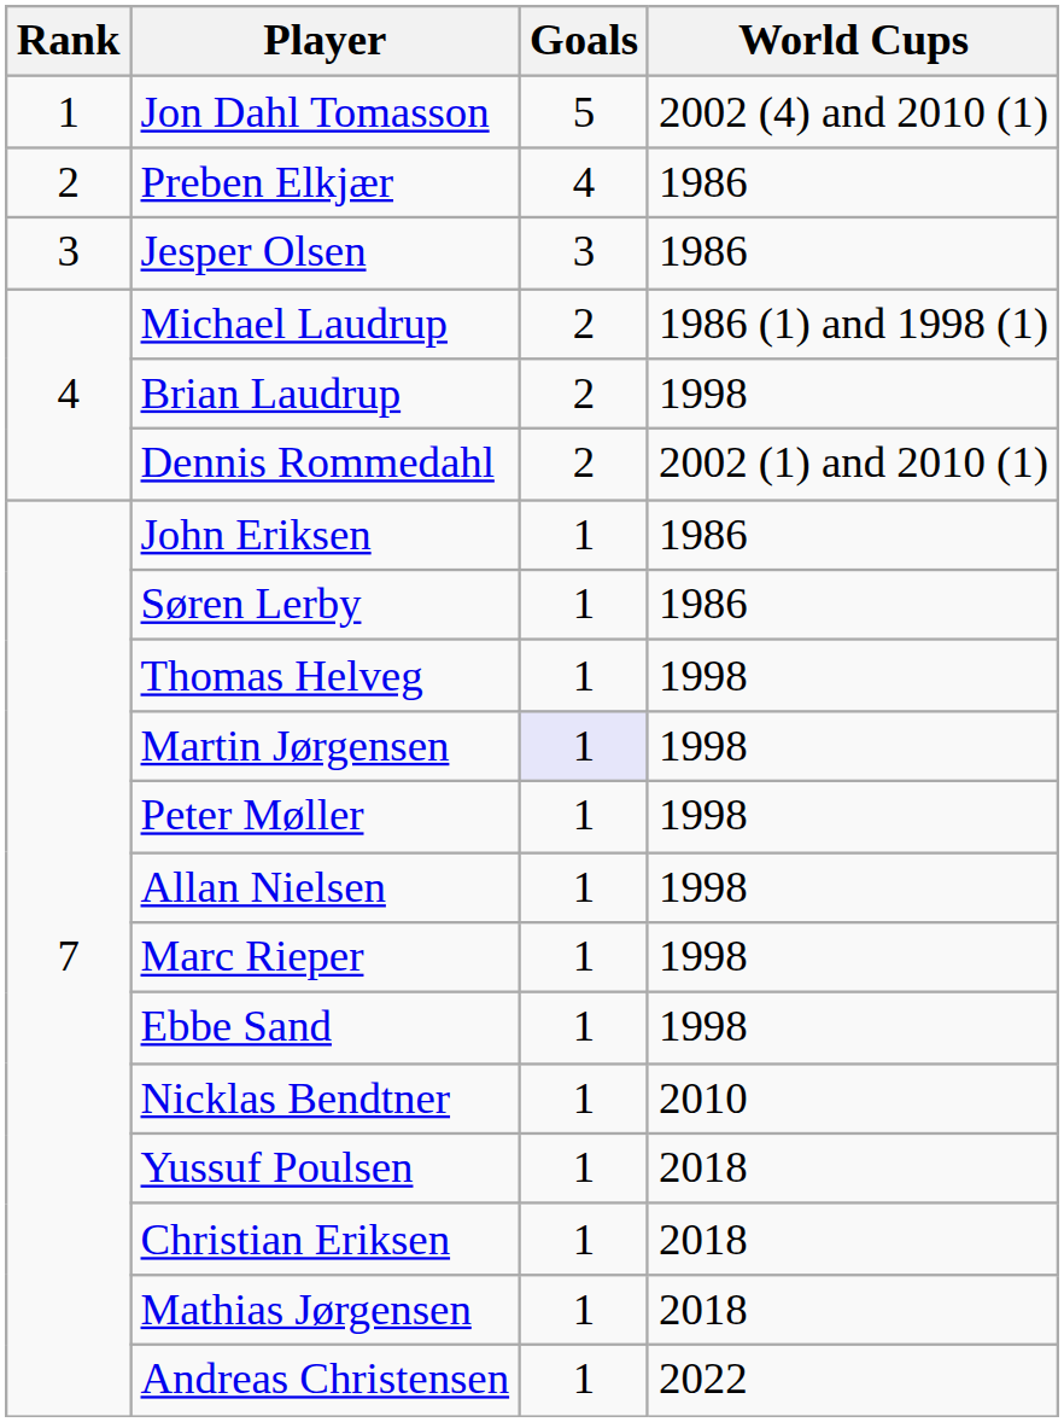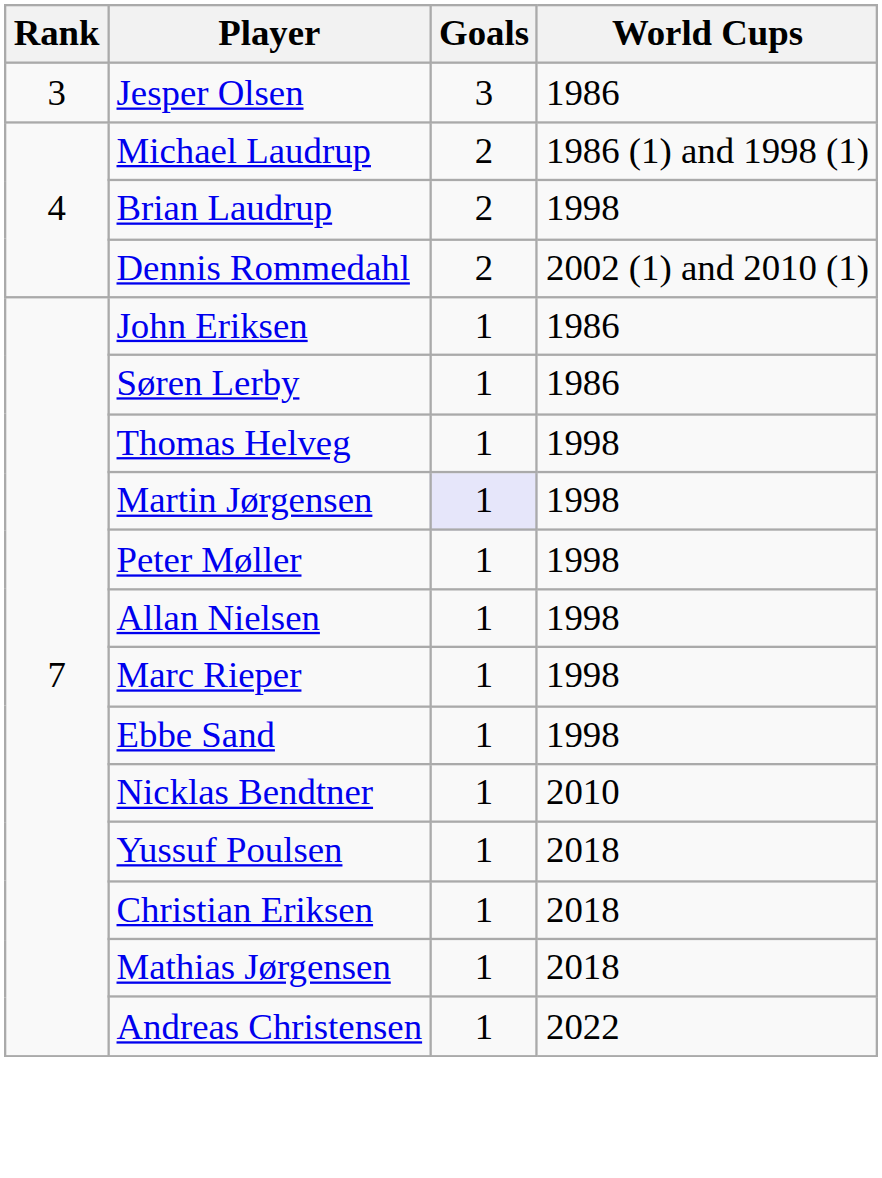 <table class="wikitable" style="text-align: left;">
 <tr>
 <th>Rank</th>
 <th>Player</th>
 <th>Goals</th>
 <th>World Cups</th>
-</tr>
-<tr>
-<td align=center>1</td>
-<td><a href='#'>Jon Dahl Tomasson</a></td>
-<td align=center>5</td>
-<td>2002 (4) and 2010 (1)</td>
-</tr>
-<tr>
-<td align=center>2</td>
-<td><a href='#'>Preben Elkjær</a></td>
-<td align=center>4</td>
-<td>1986</td>
 </tr>
 <tr>
 <td align=center>3</td>
 <td><a href='#'>Jesper Olsen</a></td>
 <td align=center>3</td>
 <td>1986</td>
 </tr>
 <tr>
 <td rowspan=3 align=center>4</td>
 <td><a href='#'>Michael Laudrup</a></td>
 <td align=center>2</td>
 <td>1986 (1) and 1998 (1)</td>
 </tr>
 <tr>
 <td><a href='#'>Brian Laudrup</a></td>
 <td align=center>2</td>
 <td>1998</td>
 </tr>
 <tr>
 <td><a href='#'>Dennis Rommedahl</a></td>
 <td align=center>2</td>
 <td>2002 (1) and 2010 (1)</td>
 </tr>
 <tr>
 <td rowspan=13 align=center>7</td>
 <td><a href='#'>John Eriksen</a></td>
 <td align=center>1</td>
 <td>1986</td>
 </tr>
 <tr>
 <td><a href='#'>Søren Lerby</a></td>
 <td align=center>1</td>
 <td>1986</td>
 </tr>
 <tr>
 <td><a href='#'>Thomas Helveg</a></td>
 <td align=center>1</td>
 <td>1998</td>
 </tr>
 <tr>
 <td><a href='#'>Martin Jørgensen</a></td>
 <td align=center style="background: lavender;">1</td>
 <td>1998</td>
 </tr>
 <tr>
 <td><a href='#'>Peter Møller</a></td>
 <td align=center>1</td>
 <td>1998</td>
 </tr>
 <tr>
 <td><a href='#'>Allan Nielsen</a></td>
 <td align=center>1</td>
 <td>1998</td>
 </tr>
 <tr>
 <td><a href='#'>Marc Rieper</a></td>
 <td align=center>1</td>
 <td>1998</td>
 </tr>
 <tr>
 <td><a href='#'>Ebbe Sand</a></td>
 <td align=center>1</td>
 <td>1998</td>
 </tr>
 <tr>
 <td><a href='#'>Nicklas Bendtner</a></td>
 <td align=center>1</td>
 <td>2010</td>
 </tr>
 <tr>
 <td><a href='#'>Yussuf Poulsen</a></td>
 <td align=center>1</td>
 <td>2018</td>
 </tr>
 <tr>
 <td><a href='#'>Christian Eriksen</a></td>
 <td align=center>1</td>
 <td>2018</td>
 </tr>
 <tr>
 <td><a href='#'>Mathias Jørgensen</a></td>
 <td align=center>1</td>
 <td>2018</td>
 </tr>
 <tr>
 <td><a href='#'>Andreas Christensen</a></td>
 <td align=center>1</td>
 <td>2022</td>
 </tr>
 </table>
